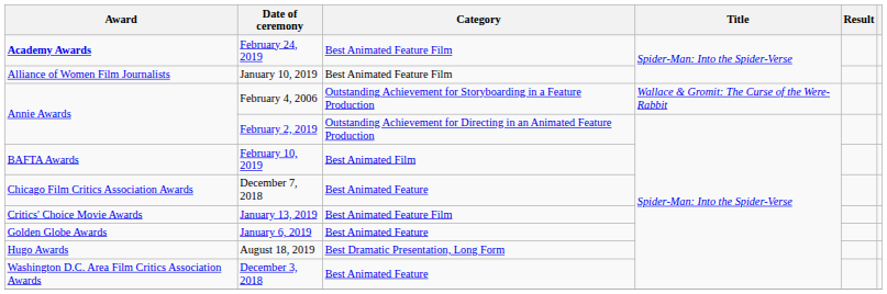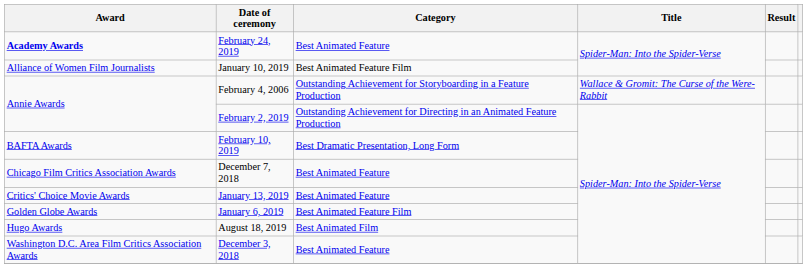 <table class="wikitable">
 <tr>
 <th>Award</th>
 <th>Date of ceremony</th>
 <th>Category</th>
 <th>Title</th>
 <th>Result</th>
 <th></th>
 </tr>
 <tr>
 <td><strong><a href='#'>Academy Awards</a></strong></td>
 <td><a href='#'>February 24, 2019</a></td>
-<td><a href='#'>Best Animated Feature Film</a></td>
+<td><a href='#'>Best Animated Feature</a></td>
 <td rowspan="2"><em><a href='#'>Spider-Man: Into the Spider-Verse</a></em></td>
 <td></td>
 <td style="text-align:center;"></td>
 </tr>
 <tr>
 <td><a href='#'>Alliance of Women Film Journalists</a></td>
 <td>January 10, 2019</td>
 <td>Best Animated Feature Film</td>
 <td></td>
 <td style="text-align:center;"></td>
 </tr>
 <tr>
 <td rowspan="2"><a href='#'>Annie Awards</a></td>
 <td>February 4, 2006</td>
 <td><a href='#'>Outstanding Achievement for Storyboarding in a Feature Production</a></td>
 <td><em><a href='#'>Wallace & Gromit: The Curse of the Were-Rabbit</a></em></td>
 <td></td>
 <td style="text-align:center;"></td>
 </tr>
 <tr>
 <td><a href='#'>February 2, 2019</a></td>
 <td><a href='#'>Outstanding Achievement for Directing in an Animated Feature Production</a></td>
 <td rowspan="7"><em><a href='#'>Spider-Man: Into the Spider-Verse</a></em></td>
 <td></td>
 <td style="text-align:center;"></td>
 </tr>
 <tr>
 <td><a href='#'>BAFTA Awards</a></td>
 <td><a href='#'>February 10, 2019</a></td>
-<td><a href='#'>Best Animated Film</a></td>
+<td><a href='#'>Best Dramatic Presentation, Long Form</a></td>
 <td></td>
 <td style="text-align:center;"></td>
 </tr>
 <tr>
 <td><a href='#'>Chicago Film Critics Association Awards</a></td>
 <td>December 7, 2018</td>
 <td><a href='#'>Best Animated Feature</a></td>
 <td></td>
 <td style="text-align:center;"></td>
 </tr>
 <tr>
 <td><a href='#'>Critics' Choice Movie Awards</a></td>
 <td><a href='#'>January 13, 2019</a></td>
-<td><a href='#'>Best Animated Feature Film</a></td>
+<td><a href='#'>Best Animated Feature</a></td>
 <td></td>
 <td style="text-align:center;"></td>
 </tr>
 <tr>
 <td><a href='#'>Golden Globe Awards</a></td>
 <td><a href='#'>January 6, 2019</a></td>
-<td><a href='#'>Best Animated Feature</a></td>
+<td><a href='#'>Best Animated Feature Film</a></td>
 <td></td>
 <td style="text-align:center;"></td>
 </tr>
 <tr>
 <td><a href='#'>Hugo Awards</a></td>
 <td>August 18, 2019</td>
-<td><a href='#'>Best Dramatic Presentation, Long Form</a></td>
+<td><a href='#'>Best Animated Film</a></td>
 <td></td>
 <td style="text-align:center;"></td>
 </tr>
 <tr>
 <td><a href='#'>Washington D.C. Area Film Critics Association Awards</a></td>
 <td><a href='#'>December 3, 2018</a></td>
 <td><a href='#'>Best Animated Feature</a></td>
 <td></td>
 <td style="text-align:center;"></td>
 </tr>
 <tr>
 </tr>
 </table>
